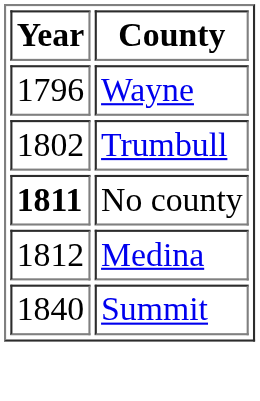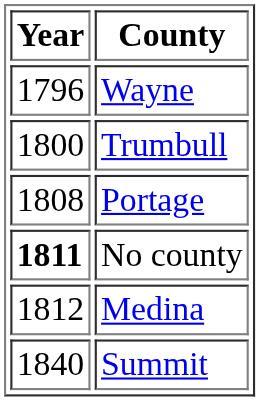 <table border="1" cellpadding="2"|>
 <tr>
 <th>Year</th>
 <th>County</th>
 </tr>
 <tr>
 <td>1796</td>
 <td><a href='#'>Wayne</a></td>
 </tr>
 <tr>
-<td>1802</td>
+<td>1800</td>
 <td><a href='#'>Trumbull</a></td>
+</tr>
+<tr>
+<td>1808</td>
+<td><a href='#'>Portage</a></td>
 </tr>
 <tr>
 <td><strong>1811</strong></td>
 <td>No county</td>
 </tr>
 <tr>
 <td>1812</td>
 <td><a href='#'>Medina</a></td>
 </tr>
 <tr>
 <td>1840</td>
 <td><a href='#'>Summit</a></td>
 </tr>
 </table>
